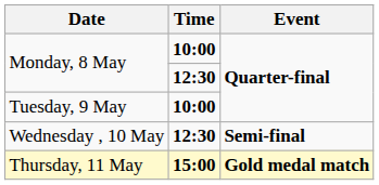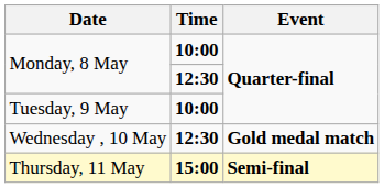 <table class = "wikitable">
 <tr>
 <th>Date</th>
 <th>Time</th>
 <th>Event</th>
 </tr>
 <tr>
 <td rowspan=2>Monday, 8 May</td>
 <td><strong>10:00</strong></td>
 <td rowspan=3><strong>Quarter-final</strong></td>
 </tr>
 <tr>
 <td><strong>12:30</strong></td>
 </tr>
 <tr>
 <td>Tuesday, 9 May</td>
 <td><strong>10:00</strong></td>
 </tr>
 <tr>
 <td>Wednesday , 10 May</td>
 <td><strong>12:30</strong></td>
-<td><strong>Semi-final</strong></td>
+<td><strong>Gold medal match</strong></td>
 </tr>
 <tr style="background-color:lemonchiffon;">
 <td>Thursday, 11 May</td>
 <td><strong>15:00</strong></td>
-<td><strong>Gold medal match</strong></td>
+<td><strong>Semi-final</strong></td>
 </tr>
 </table>
